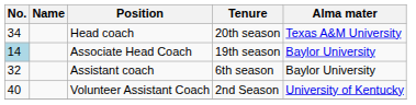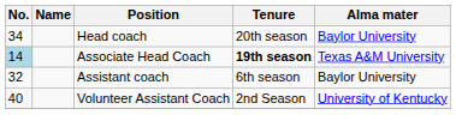 <table class="wikitable sortable">
 <tr>
 <th>No.</th>
 <th>Name</th>
 <th>Position</th>
 <th>Tenure</th>
 <th>Alma mater</th>
 </tr>
 <tr>
 <td>34</td>
 <td></td>
 <td>Head coach</td>
 <td>20th season</td>
-<td><a href='#'>Texas A&M University</a></td>
+<td><a href='#'>Baylor University</a></td>
 </tr>
 <tr>
 <td style="background: lightblue;">14</td>
 <td></td>
 <td>Associate Head Coach</td>
-<td>19th season</td>
-<td><a href='#'>Baylor University</a></td>
+<td><strong>19th season</strong></td>
+<td><a href='#'>Texas A&M University</a></td>
 </tr>
 <tr>
 <td>32</td>
 <td></td>
 <td>Assistant coach</td>
 <td>6th season</td>
 <td>Baylor University</td>
 </tr>
 <tr>
 <td>40</td>
 <td></td>
 <td>Volunteer Assistant Coach</td>
 <td>2nd Season</td>
 <td><a href='#'>University of Kentucky</a></td>
 </tr>
 <tr>
 </tr>
 </table>
